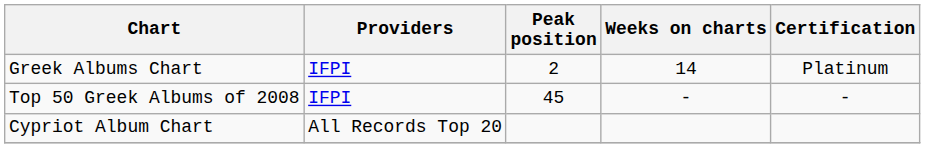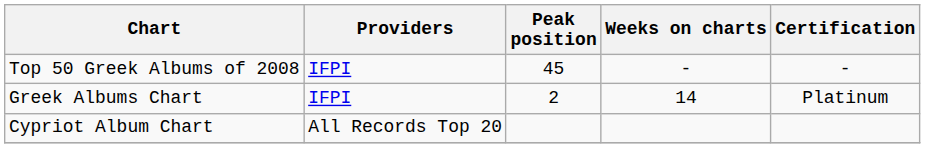 <table class="wikitable">
 <tr>
 <th align="left">Chart</th>
 <th align="left">Providers</th>
 <th align="left">Peak<br>position</th>
 <th align="left">Weeks on charts</th>
 <th align="left">Certification</th>
 </tr>
 <tr>
+<td align="left">Top 50 Greek Albums of 2008</td>
+<td align="left"><a href='#'>IFPI</a></td>
+<td align="center">45</td>
+<td align="center">-</td>
+<td align="center">-</td>
+</tr>
+<tr>
 <td align="left">Greek Albums Chart</td>
 <td align="left"><a href='#'>IFPI</a></td>
 <td align="center">2</td>
 <td align="center">14</td>
 <td align="center">Platinum</td>
-</tr>
-<tr>
-<td align="left">Top 50 Greek Albums of 2008</td>
-<td align="left"><a href='#'>IFPI</a></td>
-<td align="center">45</td>
-<td align="center">-</td>
-<td align="center">-</td>
 </tr>
 <tr>
 <td align="left">Cypriot Album Chart</td>
 <td align="left">All Records Top 20</td>
 <td align="center"></td>
 <td align="center"></td>
 <td align="left"></td>
 </tr>
 <tr>
 </tr>
 </table>
